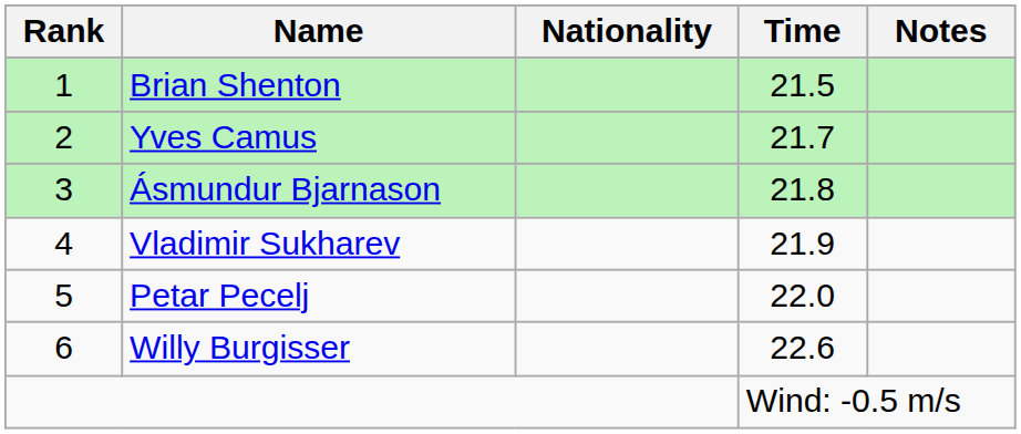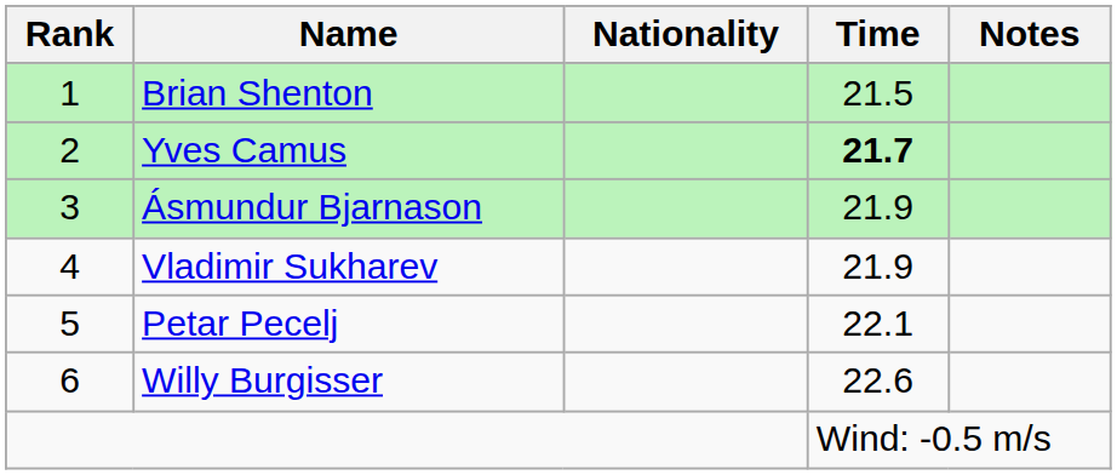 <table class="wikitable sortable" style="text-align:center;width: 55%">
 <tr>
 <th>Rank</th>
 <th>Name</th>
 <th>Nationality</th>
 <th>Time</th>
 <th>Notes</th>
 </tr>
 <tr bgcolor=bbf3bb>
 <td>1</td>
 <td align=left><a href='#'>Brian Shenton</a></td>
 <td align=left></td>
 <td>21.5</td>
 <td></td>
 </tr>
 <tr bgcolor=bbf3bb>
 <td>2</td>
 <td align=left><a href='#'>Yves Camus</a></td>
 <td align=left></td>
-<td>21.7</td>
+<td><strong>21.7</strong></td>
 <td></td>
 </tr>
 <tr bgcolor=bbf3bb>
 <td>3</td>
 <td align=left><a href='#'>Ásmundur Bjarnason</a></td>
 <td align=left></td>
-<td>21.8</td>
+<td>21.9</td>
 <td></td>
 </tr>
 <tr>
 <td>4</td>
 <td align=left><a href='#'>Vladimir Sukharev</a></td>
 <td align=left></td>
 <td>21.9</td>
 <td></td>
 </tr>
 <tr>
 <td>5</td>
 <td align=left><a href='#'>Petar Pecelj</a></td>
 <td align=left></td>
-<td>22.0</td>
+<td>22.1</td>
 <td></td>
 </tr>
 <tr>
 <td>6</td>
 <td align=left><a href='#'>Willy Burgisser</a></td>
 <td align=left></td>
 <td>22.6</td>
 <td></td>
 </tr>
 <tr class="sortbottom">
 <td colspan="3"></td>
 <td colspan="2" style="text-align:left;">Wind: -0.5 m/s</td>
 </tr>
 </table>
